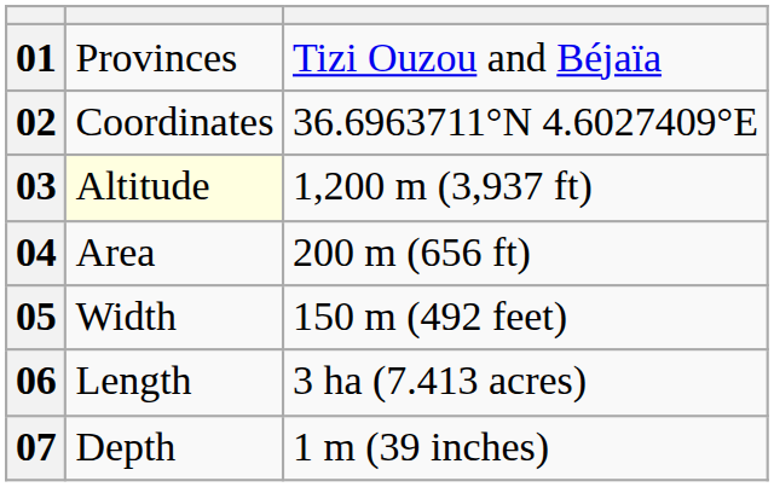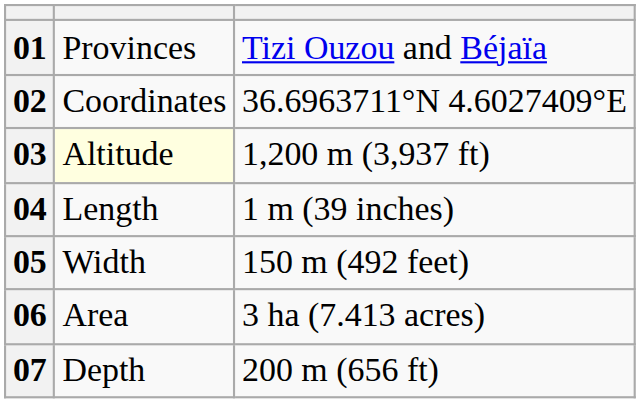 <table class="wikitable sortable">
 <tr>
 <th scope="col"></th>
 <th scope="col"></th>
 <th scope="col"></th>
 </tr>
 <tr>
 <th>01</th>
 <td>Provinces</td>
 <td><a href='#'>Tizi Ouzou</a> and <a href='#'>Béjaïa</a></td>
 </tr>
 <tr>
 <th>02</th>
 <td>Coordinates</td>
 <td>36.6963711°N 4.6027409°E</td>
 </tr>
 <tr>
 <th>03</th>
 <td style="background: lightyellow;">Altitude</td>
 <td>1,200 m (3,937 ft)</td>
 </tr>
 <tr>
 <th>04</th>
-<td>Area</td>
-<td>200 m (656 ft)</td>
+<td>Length</td>
+<td>1 m (39 inches)</td>
 </tr>
 <tr>
 <th>05</th>
 <td>Width</td>
 <td>150 m (492 feet)</td>
 </tr>
 <tr>
 <th>06</th>
-<td>Length</td>
+<td>Area</td>
 <td>3 ha (7.413 acres)</td>
 </tr>
 <tr>
 <th>07</th>
 <td>Depth</td>
-<td>1 m (39 inches)</td>
+<td>200 m (656 ft)</td>
 </tr>
 </table>
